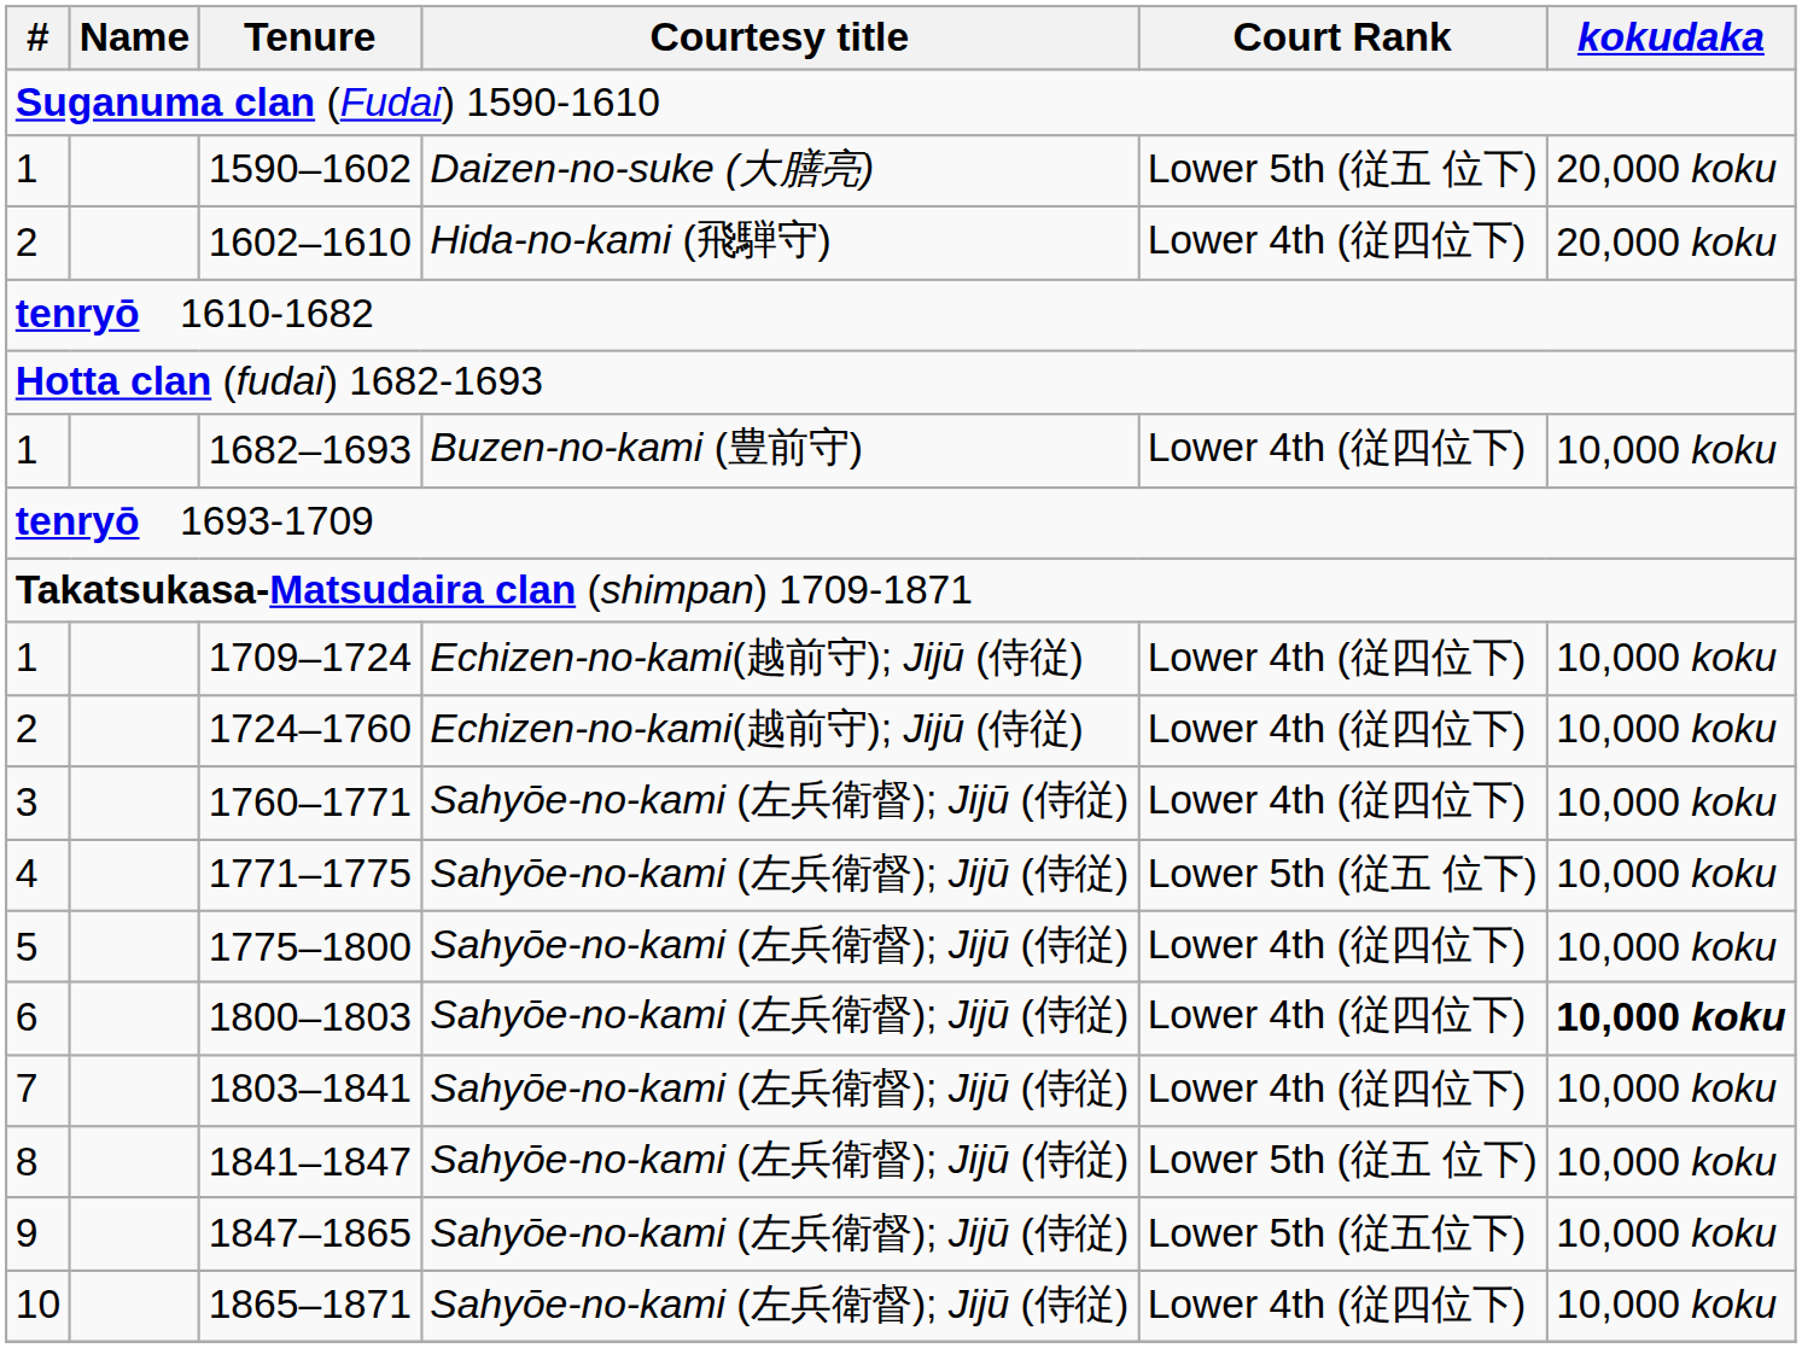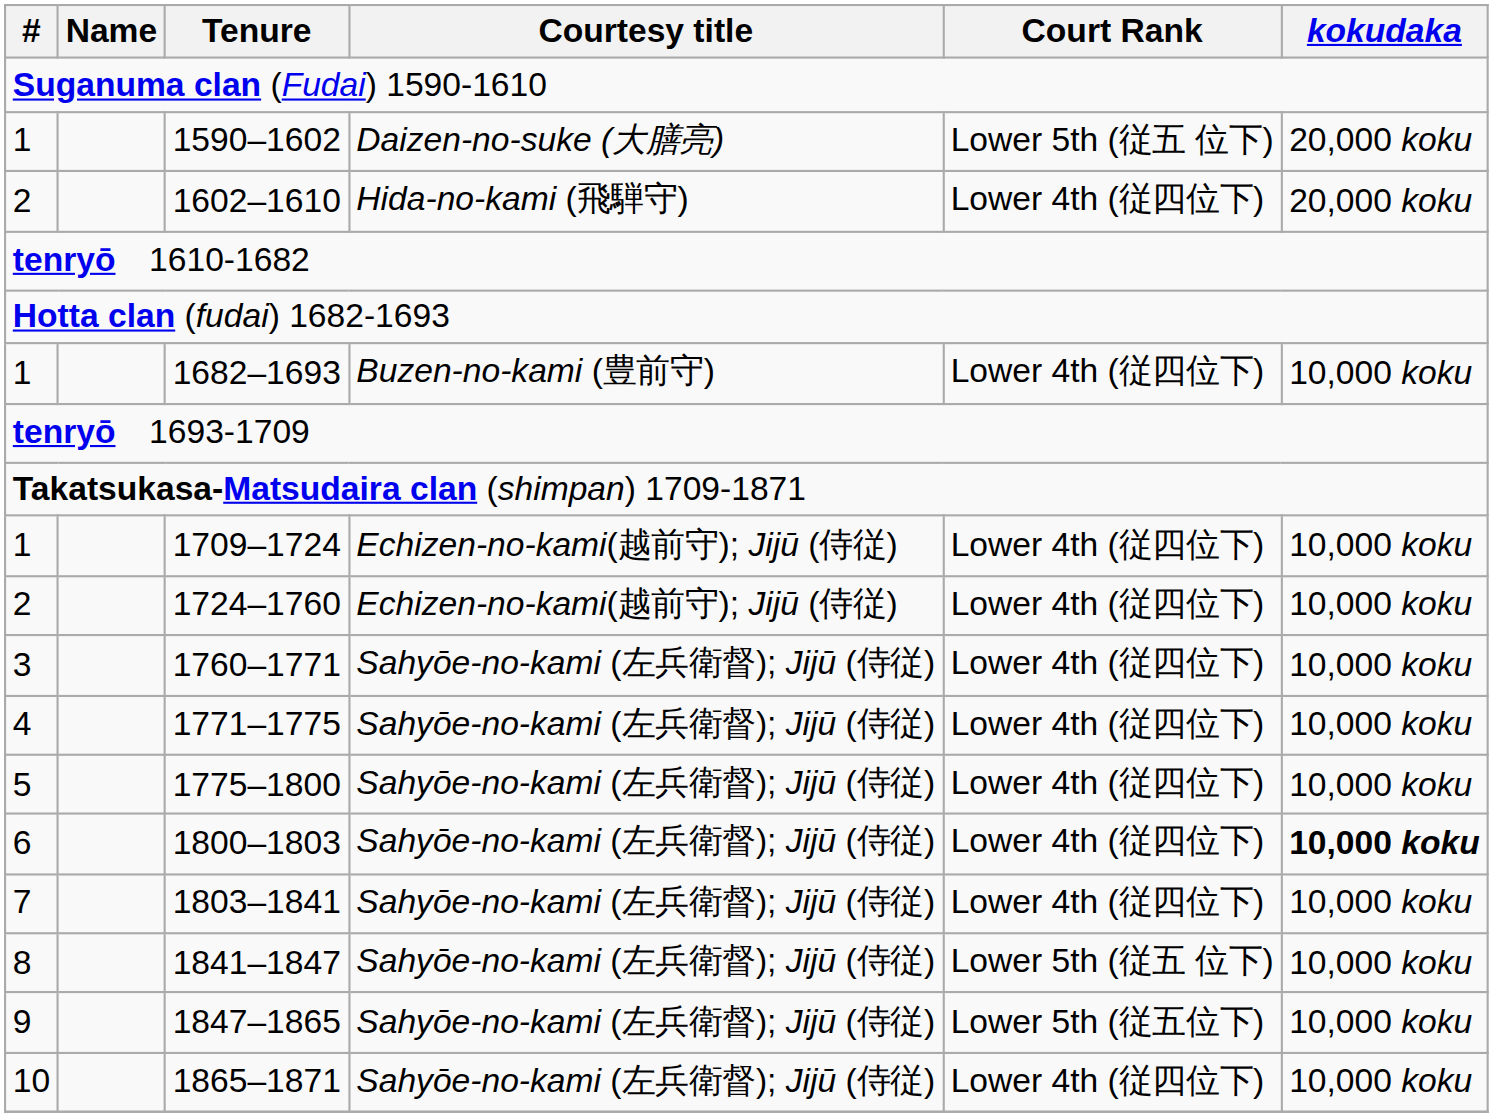 <table class=wikitable>
 <tr>
 <th>#</th>
 <th>Name</th>
 <th>Tenure</th>
 <th>Courtesy title</th>
 <th>Court Rank</th>
 <th><em><a href='#'>kokudaka</a></em></th>
 </tr>
 <tr>
 <td colspan=6><strong><a href='#'>Suganuma clan</a></strong> (<em><a href='#'>Fudai</a></em>) 1590-1610</td>
 </tr>
 <tr>
 <td>1</td>
 <td></td>
 <td>1590–1602</td>
 <td><em>Daizen-no-suke (大膳亮)</em></td>
 <td>Lower 5th (従五 位下)</td>
 <td>20,000 <em>koku</em></td>
 </tr>
 <tr>
 <td>2</td>
 <td></td>
 <td>1602–1610</td>
 <td><em>Hida-no-kami</em> (飛騨守)</td>
 <td>Lower 4th (従四位下)</td>
 <td>20,000 <em>koku</em></td>
 </tr>
 <tr>
 <td colspan=6> <strong><a href='#'>tenryō</a></strong>　1610-1682</td>
 </tr>
 <tr>
 <td colspan=6> <strong><a href='#'>Hotta clan</a></strong> (<em>fudai</em>) 1682-1693</td>
 </tr>
 <tr>
 <td>1</td>
 <td></td>
 <td>1682–1693</td>
 <td><em>Buzen-no-kami</em> (豊前守)</td>
 <td>Lower 4th (従四位下)</td>
 <td>10,000 <em>koku</em></td>
 </tr>
 <tr>
 <td colspan=6> <strong><a href='#'>tenryō</a></strong>　1693-1709</td>
 </tr>
 <tr>
 <td colspan=6> <strong>Takatsukasa-<a href='#'>Matsudaira clan</a></strong> (<em>shimpan</em>) 1709-1871</td>
 </tr>
 <tr>
 <td>1</td>
 <td></td>
 <td>1709–1724</td>
 <td><em>Echizen-no-kami</em>(越前守); <em>Jijū</em> (侍従)</td>
 <td>Lower 4th (従四位下)</td>
 <td>10,000 <em>koku</em></td>
 </tr>
 <tr>
 <td>2</td>
 <td></td>
 <td>1724–1760</td>
 <td><em>Echizen-no-kami</em>(越前守); <em>Jijū</em> (侍従)</td>
 <td>Lower 4th (従四位下)</td>
 <td>10,000 <em>koku</em></td>
 </tr>
 <tr>
 <td>3</td>
 <td></td>
 <td>1760–1771</td>
 <td><em>Sahyōe-no-kami</em> (左兵衛督); <em>Jijū</em> (侍従)</td>
 <td>Lower 4th (従四位下)</td>
 <td>10,000 <em>koku</em></td>
 </tr>
 <tr>
 <td>4</td>
 <td></td>
 <td>1771–1775</td>
 <td><em>Sahyōe-no-kami</em> (左兵衛督); <em>Jijū</em> (侍従)</td>
-<td>Lower 5th (従五 位下)</td>
+<td>Lower 4th (従四位下)</td>
 <td>10,000 <em>koku</em></td>
 </tr>
 <tr>
 <td>5</td>
 <td></td>
 <td>1775–1800</td>
 <td><em>Sahyōe-no-kami</em> (左兵衛督); <em>Jijū</em> (侍従)</td>
 <td>Lower 4th (従四位下)</td>
 <td>10,000 <em>koku</em></td>
 </tr>
 <tr>
 <td>6</td>
 <td></td>
 <td>1800–1803</td>
 <td><em>Sahyōe-no-kami</em> (左兵衛督); <em>Jijū</em> (侍従)</td>
 <td>Lower 4th  (従四位下)</td>
 <td><strong>10,000  <em>koku</em></strong></td>
 </tr>
 <tr>
 <td>7</td>
 <td></td>
 <td>1803–1841</td>
 <td><em>Sahyōe-no-kami</em> (左兵衛督); <em>Jijū</em> (侍従)</td>
 <td>Lower 4th (従四位下)</td>
 <td>10,000 <em>koku</em></td>
 </tr>
 <tr>
 <td>8</td>
 <td></td>
 <td>1841–1847</td>
 <td><em>Sahyōe-no-kami</em> (左兵衛督); <em>Jijū</em> (侍従)</td>
 <td>Lower 5th (従五 位下)</td>
 <td>10,000 <em>koku</em></td>
 </tr>
 <tr>
 <td>9</td>
 <td></td>
 <td>1847–1865</td>
 <td><em>Sahyōe-no-kami</em> (左兵衛督); <em>Jijū</em> (侍従)</td>
 <td>Lower 5th (従五位下)</td>
 <td>10,000 <em>koku</em></td>
 </tr>
 <tr>
 <td>10</td>
 <td></td>
 <td>1865–1871</td>
 <td><em>Sahyōe-no-kami</em> (左兵衛督); <em>Jijū</em> (侍従)</td>
 <td>Lower 4th (従四位下)</td>
 <td>10,000 <em>koku</em></td>
 </tr>
 <tr>
 </tr>
 </table>
